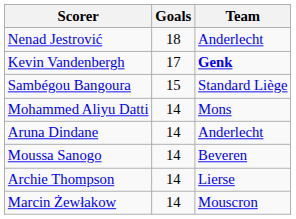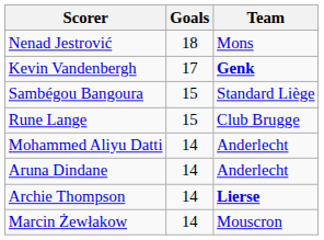 <table class="wikitable">
 <tr>
 <th>Scorer</th>
 <th>Goals</th>
 <th>Team</th>
 </tr>
 <tr>
 <td> <a href='#'>Nenad Jestrović</a></td>
 <td style="text-align:center;">18</td>
-<td><a href='#'>Anderlecht</a></td>
+<td><a href='#'>Mons</a></td>
 </tr>
 <tr>
 <td> <a href='#'>Kevin Vandenbergh</a></td>
 <td style="text-align:center;">17</td>
 <td><strong><a href='#'>Genk</a></strong></td>
 </tr>
 <tr>
 <td> <a href='#'>Sambégou Bangoura</a></td>
 <td style="text-align:center;">15</td>
 <td><a href='#'>Standard Liège</a></td>
 </tr>
 <tr>
+<td> <a href='#'>Rune Lange</a></td>
+<td style="text-align:center;">15</td>
+<td><a href='#'>Club Brugge</a></td>
+</tr>
+<tr>
 <td> <a href='#'>Mohammed Aliyu Datti</a></td>
 <td style="text-align:center;">14</td>
-<td><a href='#'>Mons</a></td>
+<td><a href='#'>Anderlecht</a></td>
 </tr>
 <tr>
 <td> <a href='#'>Aruna Dindane</a></td>
 <td style="text-align:center;">14</td>
 <td><a href='#'>Anderlecht</a></td>
 </tr>
 <tr>
-<td> <a href='#'>Moussa Sanogo</a></td>
-<td style="text-align:center;">14</td>
-<td><a href='#'>Beveren</a></td>
-</tr>
-<tr>
 <td> <a href='#'>Archie Thompson</a></td>
 <td style="text-align:center;">14</td>
-<td><a href='#'>Lierse</a></td>
+<td><strong><a href='#'>Lierse</a></strong></td>
 </tr>
 <tr>
 <td> <a href='#'>Marcin Żewłakow</a></td>
 <td style="text-align:center;">14</td>
 <td><a href='#'>Mouscron</a></td>
 </tr>
 </table>
